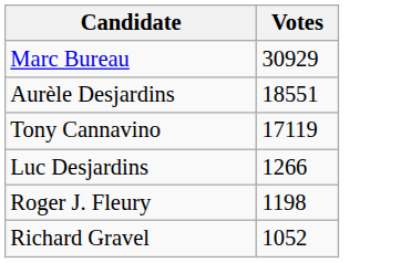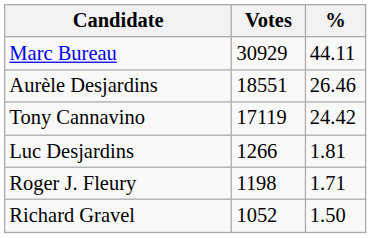 <table class="wikitable">
 <tr>
 <th style="width: 170px">Candidate </th>
 <th style="width: 50px">Votes</th>
+<th style="width: 40px">%</th>
 </tr>
 <tr>
 <td><a href='#'>Marc Bureau</a></td>
 <td>30929</td>
+<td>44.11</td>
 </tr>
 <tr>
 <td>Aurèle Desjardins</td>
 <td>18551</td>
+<td>26.46</td>
 </tr>
 <tr>
 <td>Tony Cannavino</td>
 <td>17119</td>
+<td>24.42</td>
 </tr>
 <tr>
 <td>Luc Desjardins</td>
 <td>1266</td>
+<td>1.81</td>
 </tr>
 <tr>
 <td>Roger J. Fleury</td>
 <td>1198</td>
+<td>1.71</td>
 </tr>
 <tr>
 <td>Richard Gravel</td>
 <td>1052</td>
+<td>1.50</td>
 </tr>
 </table>
